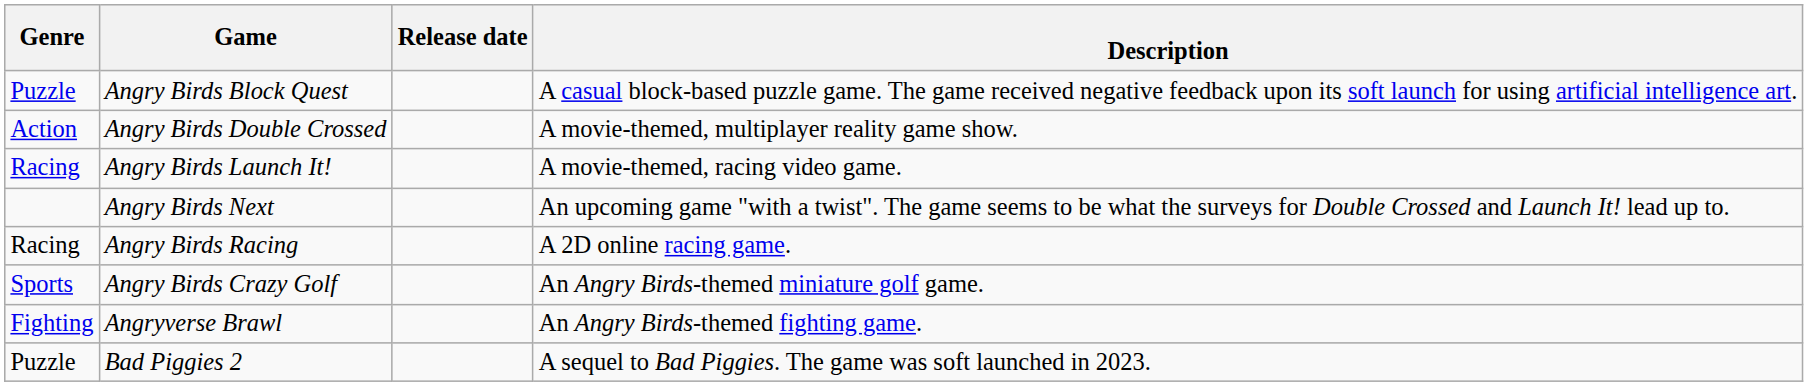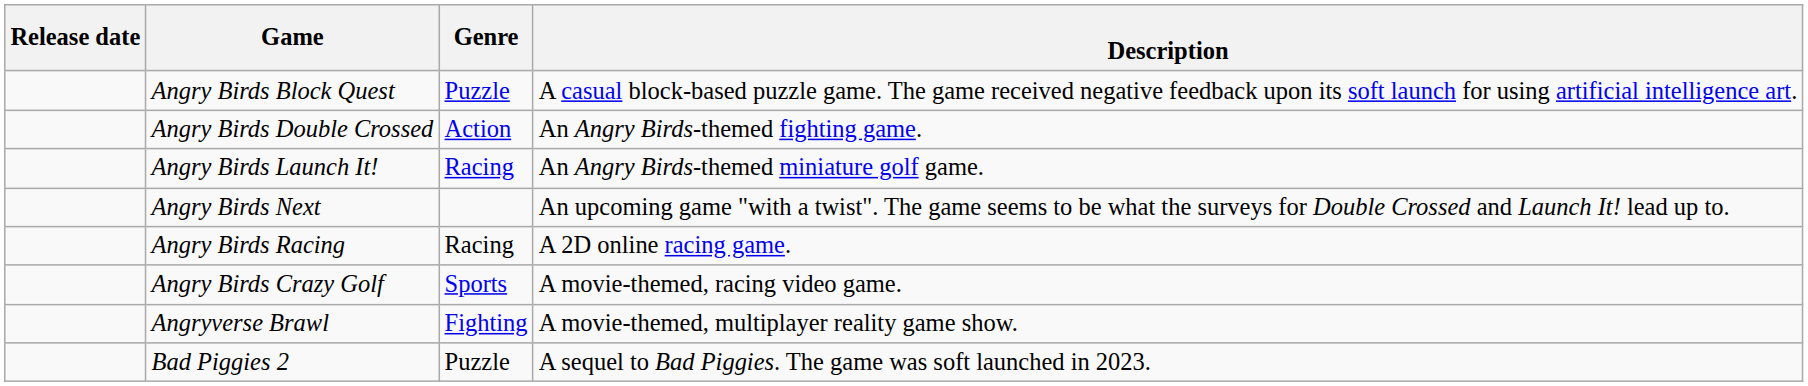 <table class="wikitable">
 <tr>
+<th>Release date</th>
+<th>Game</th>
 <th>Genre</th>
-<th>Game</th>
-<th>Release date</th>
 <th><br>Description</th>
 </tr>
 <tr>
+<td></td>
+<td><em>Angry Birds Block Quest</em></td>
 <td><a href='#'>Puzzle</a></td>
-<td><em>Angry Birds Block Quest</em></td>
-<td></td>
 <td>A <a href='#'>casual</a> block-based puzzle game. The game received negative feedback upon its <a href='#'>soft launch</a> for using <a href='#'>artificial intelligence art</a>.</td>
 </tr>
 <tr>
+<td></td>
+<td><em>Angry Birds Double Crossed</em></td>
 <td><a href='#'>Action</a></td>
-<td><em>Angry Birds Double Crossed</em></td>
-<td></td>
-<td>A movie-themed, multiplayer reality game show.</td>
+<td>An <em>Angry Birds</em>-themed <a href='#'>fighting game</a>.</td>
 </tr>
 <tr>
+<td></td>
+<td><em>Angry Birds Launch It!</em></td>
 <td><a href='#'>Racing</a></td>
-<td><em>Angry Birds Launch It!</em></td>
-<td></td>
-<td>A movie-themed, racing video game.</td>
+<td>An <em>Angry Birds</em>-themed <a href='#'>miniature golf</a> game.</td>
 </tr>
 <tr>
 <td></td>
 <td><em>Angry Birds Next</em></td>
 <td></td>
 <td>An upcoming game "with a twist". The game seems to be what the surveys for <em>Double Crossed</em> and <em>Launch It!</em> lead up to.</td>
 </tr>
 <tr>
+<td></td>
+<td><em>Angry Birds Racing</em></td>
 <td>Racing</td>
-<td><em>Angry Birds Racing</em></td>
-<td></td>
 <td>A 2D online <a href='#'>racing game</a>.</td>
 </tr>
 <tr>
+<td></td>
+<td><em>Angry Birds Crazy Golf</em></td>
 <td><a href='#'>Sports</a></td>
-<td><em>Angry Birds Crazy Golf</em></td>
-<td></td>
-<td>An <em>Angry Birds</em>-themed <a href='#'>miniature golf</a> game.</td>
+<td>A movie-themed, racing video game.</td>
 </tr>
 <tr>
+<td></td>
+<td><em>Angryverse Brawl</em></td>
 <td><a href='#'>Fighting</a></td>
-<td><em>Angryverse Brawl</em></td>
-<td></td>
-<td>An <em>Angry Birds</em>-themed <a href='#'>fighting game</a>.</td>
+<td>A movie-themed, multiplayer reality game show.</td>
 </tr>
 <tr>
+<td></td>
+<td><em>Bad Piggies 2</em></td>
 <td>Puzzle</td>
-<td><em>Bad Piggies 2</em></td>
-<td></td>
 <td>A sequel to <em>Bad Piggies</em>. The game was soft launched in 2023.</td>
 </tr>
 </table>
